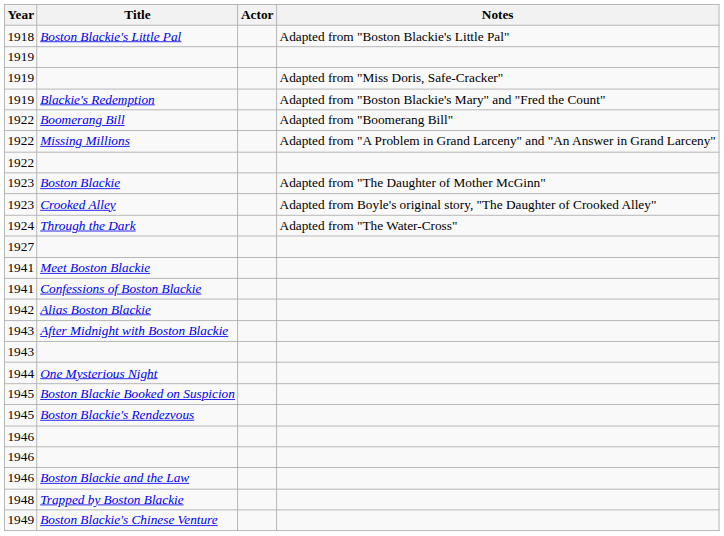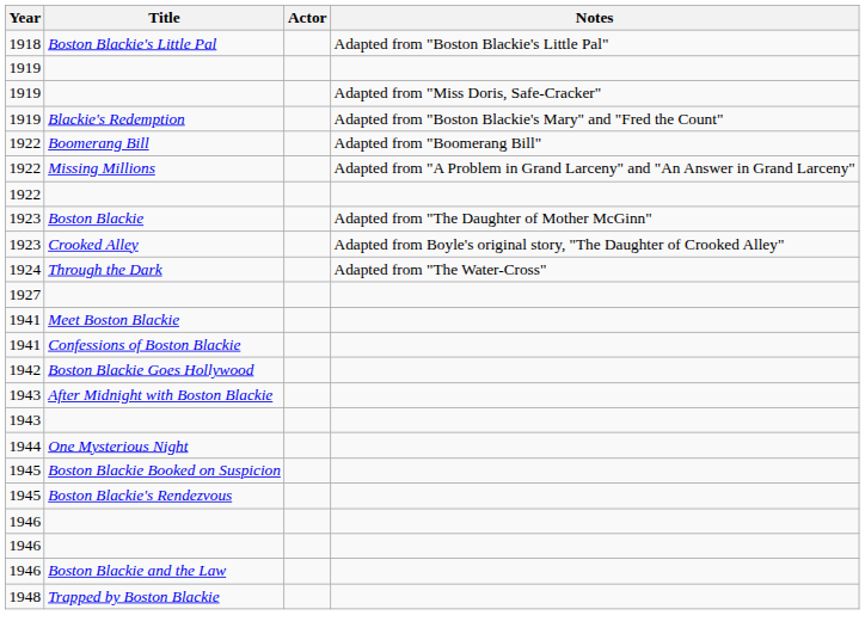 <table class="wikitable sortable">
 <tr>
 <th>Year</th>
 <th>Title</th>
 <th>Actor</th>
 <th class="unsortable">Notes</th>
 </tr>
 <tr>
 <td>1918</td>
 <td><em><a href='#'>Boston Blackie's Little Pal</a></em></td>
 <td></td>
 <td>Adapted from "Boston Blackie's Little Pal"</td>
 </tr>
 <tr>
 <td>1919</td>
 <td><em></em></td>
 <td></td>
 <td></td>
 </tr>
 <tr>
 <td>1919</td>
 <td><em></em></td>
 <td></td>
 <td>Adapted from "Miss Doris, Safe-Cracker"</td>
 </tr>
 <tr>
 <td>1919</td>
 <td><em><a href='#'>Blackie's Redemption</a></em></td>
 <td></td>
 <td>Adapted from "Boston Blackie's Mary" and "Fred the Count"</td>
 </tr>
 <tr>
 <td>1922</td>
 <td><em><a href='#'>Boomerang Bill</a></em></td>
 <td></td>
 <td>Adapted from "Boomerang Bill"</td>
 </tr>
 <tr>
 <td>1922</td>
 <td><em><a href='#'>Missing Millions</a></em></td>
 <td></td>
 <td>Adapted from "A Problem in Grand Larceny" and "An Answer in Grand Larceny"</td>
 </tr>
 <tr>
 <td>1922</td>
 <td><em></em></td>
 <td></td>
 <td></td>
 </tr>
 <tr>
 <td>1923</td>
 <td><em><a href='#'>Boston Blackie</a></em></td>
 <td></td>
 <td>Adapted from "The Daughter of Mother McGinn"</td>
 </tr>
 <tr>
 <td>1923</td>
 <td><em><a href='#'>Crooked Alley</a></em></td>
 <td></td>
 <td>Adapted from Boyle's original story, "The Daughter of Crooked Alley"</td>
 </tr>
 <tr>
 <td>1924</td>
 <td><em><a href='#'>Through the Dark</a></em></td>
 <td></td>
 <td>Adapted from "The Water-Cross"</td>
 </tr>
 <tr>
 <td>1927</td>
 <td><em></em></td>
 <td></td>
 <td></td>
 </tr>
 <tr>
 <td>1941</td>
 <td><em><a href='#'>Meet Boston Blackie</a></em></td>
 <td></td>
 <td></td>
 </tr>
 <tr>
 <td>1941</td>
 <td><em><a href='#'>Confessions of Boston Blackie</a></em></td>
 <td></td>
 <td></td>
 </tr>
 <tr>
 <td>1942</td>
-<td><em><a href='#'>Alias Boston Blackie</a></em></td>
+<td><em><a href='#'>Boston Blackie Goes Hollywood</a></em></td>
 <td></td>
 <td></td>
 </tr>
 <tr>
 <td>1943</td>
 <td><em><a href='#'>After Midnight with Boston Blackie</a></em></td>
 <td></td>
 <td></td>
 </tr>
 <tr>
 <td>1943</td>
 <td><em></em></td>
 <td></td>
 <td></td>
 </tr>
 <tr>
 <td>1944</td>
 <td><em><a href='#'>One Mysterious Night</a></em></td>
 <td></td>
 <td></td>
 </tr>
 <tr>
 <td>1945</td>
 <td><em><a href='#'>Boston Blackie Booked on Suspicion</a></em></td>
 <td></td>
 <td></td>
 </tr>
 <tr>
 <td>1945</td>
 <td><em><a href='#'>Boston Blackie's Rendezvous</a></em></td>
 <td></td>
 <td></td>
 </tr>
 <tr>
 <td>1946</td>
 <td><em></em></td>
 <td></td>
 <td></td>
 </tr>
 <tr>
 <td>1946</td>
 <td><em></em></td>
 <td></td>
 <td></td>
 </tr>
 <tr>
 <td>1946</td>
 <td><em><a href='#'>Boston Blackie and the Law</a></em></td>
 <td></td>
 <td></td>
 </tr>
 <tr>
 <td>1948</td>
 <td><em><a href='#'>Trapped by Boston Blackie</a></em></td>
 <td></td>
 <td></td>
 </tr>
-<tr>
-<td>1949</td>
-<td><em><a href='#'>Boston Blackie's Chinese Venture</a></em></td>
-<td></td>
-<td></td>
-</tr>
 </table>
